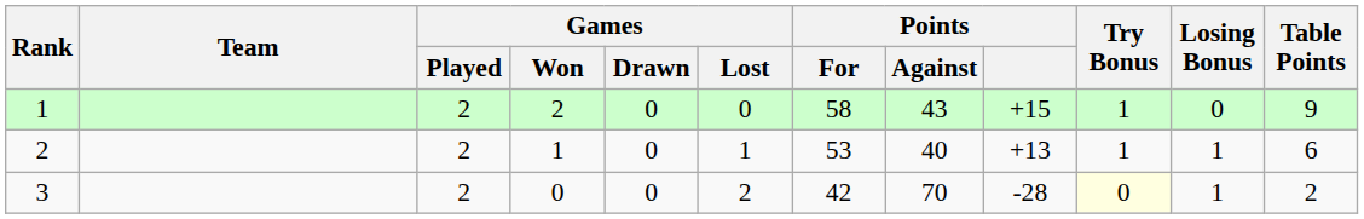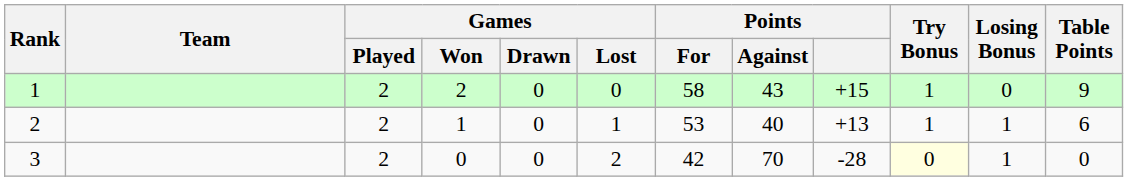 <table class="wikitable"  style="text-align: center;">
 <tr>
 <th rowspan="2" width="20">Rank</th>
 <th rowspan="2" width="200">Team</th>
 <th colspan="4">Games</th>
 <th colspan="3">Points</th>
 <th rowspan="2" width="50">Try Bonus</th>
 <th rowspan="2" width="50">Losing Bonus</th>
 <th rowspan="2" width="50">Table Points</th>
 </tr>
 <tr>
 <th width="50">Played</th>
 <th width="50">Won</th>
 <th width="50">Drawn</th>
 <th width="50">Lost</th>
 <th width="50">For</th>
 <th width="50">Against</th>
 <th width="50"></th>
 </tr>
 <tr bgcolor="#ccffcc">
 <td>1</td>
 <td align="left"></td>
 <td>2</td>
 <td>2</td>
 <td>0</td>
 <td>0</td>
 <td>58</td>
 <td>43</td>
 <td>+15</td>
 <td>1</td>
 <td>0</td>
 <td>9</td>
 </tr>
 <tr>
 <td>2</td>
 <td align="left"></td>
 <td>2</td>
 <td>1</td>
 <td>0</td>
 <td>1</td>
 <td>53</td>
 <td>40</td>
 <td>+13</td>
 <td>1</td>
 <td>1</td>
 <td>6</td>
 </tr>
 <tr>
 <td>3</td>
 <td align="left"></td>
 <td>2</td>
 <td>0</td>
 <td>0</td>
 <td>2</td>
 <td>42</td>
 <td>70</td>
 <td>-28</td>
 <td style="background: lightyellow;">0</td>
 <td>1</td>
-<td>2</td>
+<td>0</td>
 </tr>
 </table>
